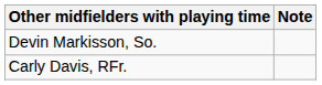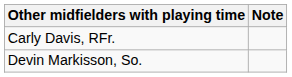 <table class="wikitable">
 <tr ;>
 <th>Other midfielders with playing time</th>
 <th>Note</th>
 </tr>
 <tr>
+<td>Carly Davis, RFr.</td>
+<td></td>
+</tr>
+<tr>
 <td>Devin Markisson, So.</td>
 <td></td>
 </tr>
-<tr>
-<td>Carly Davis, RFr.</td>
-<td></td>
-</tr>
 </table>
